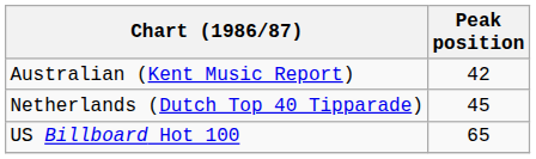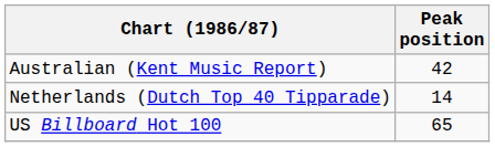 <table class="wikitable">
 <tr>
 <th>Chart (1986/87)</th>
 <th>Peak<br>position</th>
 </tr>
 <tr>
 <td>Australian (<a href='#'>Kent Music Report</a>)</td>
 <td align="center">42</td>
 </tr>
 <tr>
 <td>Netherlands (<a href='#'>Dutch Top 40 Tipparade</a>)</td>
-<td align="center">45</td>
+<td align="center">14</td>
 </tr>
 <tr>
 <td scope="row">US <a href='#'><em>Billboard</em> Hot 100</a></td>
 <td align="center">65</td>
 </tr>
 <tr>
 </tr>
 </table>
